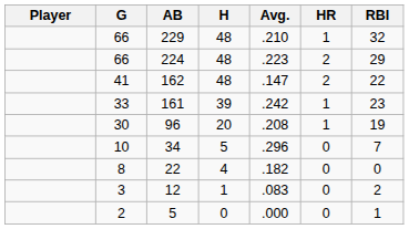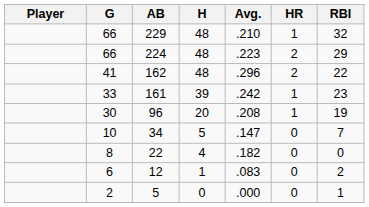 <table class="wikitable sortable">
 <tr>
 <th bgcolor="#DDDDFF" width="16%">Player</th>
 <th bgcolor="#DDDDFF" width="9%">G</th>
 <th bgcolor="#DDDDFF" width="9%">AB</th>
 <th bgcolor="#DDDDFF" width="9%">H</th>
 <th bgcolor="#DDDDFF" width="9%">Avg.</th>
 <th bgcolor="#DDDDFF" width="9%">HR</th>
 <th bgcolor="#DDDDFF" width="9%">RBI</th>
 </tr>
 <tr align="center">
 <td></td>
 <td>66</td>
 <td>229</td>
 <td>48</td>
 <td>.210</td>
 <td>1</td>
 <td>32</td>
 </tr>
 <tr align="center">
 <td></td>
 <td>66</td>
 <td>224</td>
 <td>48</td>
 <td>.223</td>
 <td>2</td>
 <td>29</td>
 </tr>
 <tr align="center">
 <td></td>
 <td>41</td>
 <td>162</td>
 <td>48</td>
-<td>.147</td>
+<td>.296</td>
 <td>2</td>
 <td>22</td>
 </tr>
 <tr align="center">
 <td></td>
 <td>33</td>
 <td>161</td>
 <td>39</td>
 <td>.242</td>
 <td>1</td>
 <td>23</td>
 </tr>
 <tr align="center">
 <td></td>
 <td>30</td>
 <td>96</td>
 <td>20</td>
 <td>.208</td>
 <td>1</td>
 <td>19</td>
 </tr>
 <tr align="center">
 <td></td>
 <td>10</td>
 <td>34</td>
 <td>5</td>
-<td>.296</td>
+<td>.147</td>
 <td>0</td>
 <td>7</td>
 </tr>
 <tr align="center">
 <td></td>
 <td>8</td>
 <td>22</td>
 <td>4</td>
 <td>.182</td>
 <td>0</td>
 <td>0</td>
 </tr>
 <tr align="center">
 <td></td>
-<td>3</td>
+<td>6</td>
 <td>12</td>
 <td>1</td>
 <td>.083</td>
 <td>0</td>
 <td>2</td>
 </tr>
 <tr align="center">
 <td></td>
 <td>2</td>
 <td>5</td>
 <td>0</td>
 <td>.000</td>
 <td>0</td>
 <td>1</td>
 </tr>
 </table>
